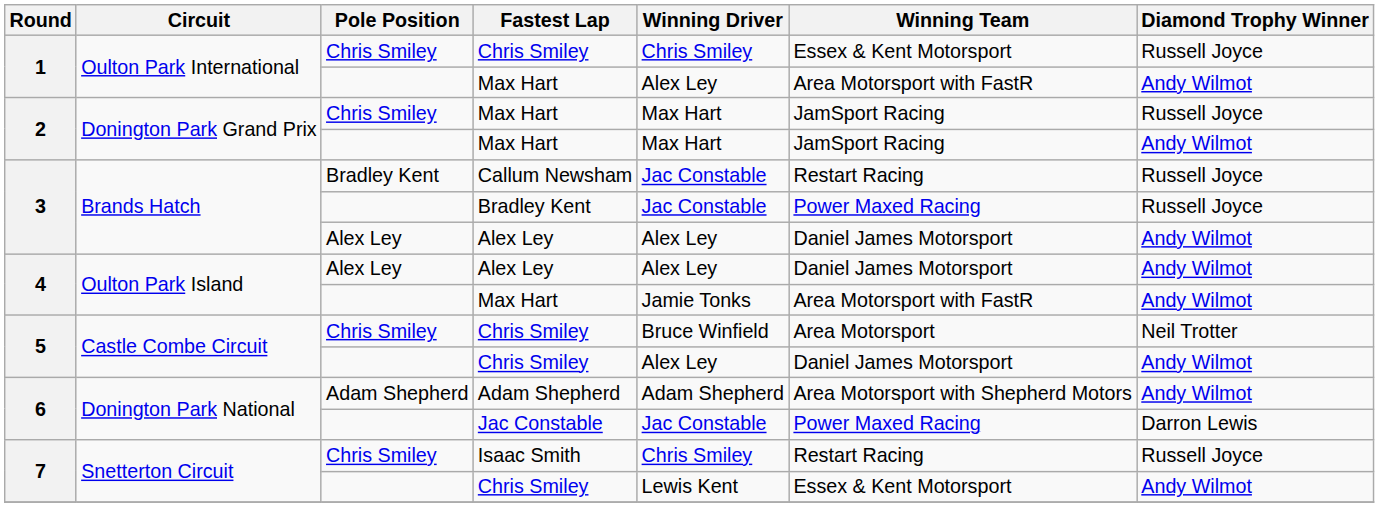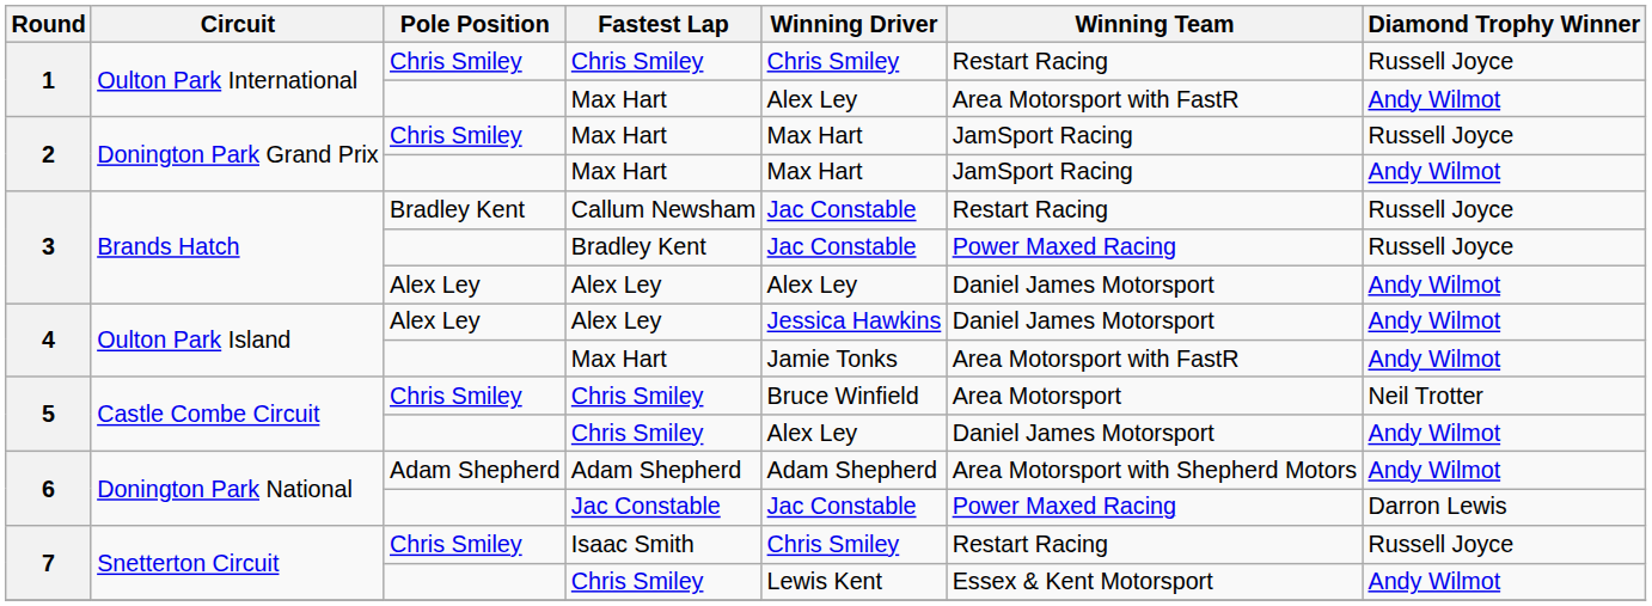 <table class="wikitable" style="font-size: 85%">
 <tr>
 <th>Round</th>
 <th>Circuit</th>
 <th>Pole Position</th>
 <th>Fastest Lap</th>
 <th>Winning Driver</th>
 <th>Winning Team</th>
 <th nowrap>Diamond Trophy Winner</th>
 </tr>
 <tr>
 <th rowspan=2>1</th>
 <td rowspan=2><a href='#'>Oulton Park</a> International</td>
 <td> <a href='#'>Chris Smiley</a></td>
 <td> <a href='#'>Chris Smiley</a></td>
 <td> <a href='#'>Chris Smiley</a></td>
-<td> Essex & Kent Motorsport</td>
+<td> Restart Racing</td>
 <td> Russell Joyce</td>
 </tr>
 <tr>
 <td></td>
 <td> Max Hart</td>
 <td> Alex Ley</td>
 <td> Area Motorsport with FastR</td>
 <td> <a href='#'>Andy Wilmot</a></td>
 </tr>
 <tr>
 <th rowspan=2>2</th>
 <td rowspan=2 nowrap><a href='#'>Donington Park</a> Grand Prix</td>
 <td> <a href='#'>Chris Smiley</a></td>
 <td> Max Hart</td>
 <td> Max Hart</td>
 <td> JamSport Racing</td>
 <td> Russell Joyce</td>
 </tr>
 <tr>
 <td></td>
 <td> Max Hart</td>
 <td> Max Hart</td>
 <td> JamSport Racing</td>
 <td> <a href='#'>Andy Wilmot</a></td>
 </tr>
 <tr>
 <th rowspan=3>3</th>
 <td rowspan=3><a href='#'>Brands Hatch</a></td>
 <td> Bradley Kent</td>
 <td nowrap> Callum Newsham</td>
 <td> <a href='#'>Jac Constable</a></td>
 <td> Restart Racing</td>
 <td> Russell Joyce</td>
 </tr>
 <tr>
 <td></td>
 <td> Bradley Kent</td>
 <td> <a href='#'>Jac Constable</a></td>
 <td> <a href='#'>Power Maxed Racing</a></td>
 <td> Russell Joyce</td>
 </tr>
 <tr>
 <td> Alex Ley</td>
 <td> Alex Ley</td>
 <td> Alex Ley</td>
 <td> Daniel James Motorsport</td>
 <td> <a href='#'>Andy Wilmot</a></td>
 </tr>
 <tr>
 <th rowspan=2>4</th>
 <td rowspan=2><a href='#'>Oulton Park</a> Island</td>
 <td> Alex Ley</td>
 <td> Alex Ley</td>
-<td> Alex Ley</td>
+<td nowrap> <a href='#'>Jessica Hawkins</a></td>
 <td> Daniel James Motorsport</td>
 <td> <a href='#'>Andy Wilmot</a></td>
 </tr>
 <tr>
 <td></td>
 <td> Max Hart</td>
 <td> Jamie Tonks</td>
 <td> Area Motorsport with FastR</td>
 <td> <a href='#'>Andy Wilmot</a></td>
 </tr>
 <tr>
 <th rowspan=2>5</th>
 <td rowspan=2><a href='#'>Castle Combe Circuit</a></td>
 <td> <a href='#'>Chris Smiley</a></td>
 <td> <a href='#'>Chris Smiley</a></td>
 <td> Bruce Winfield</td>
 <td> Area Motorsport</td>
 <td> Neil Trotter</td>
 </tr>
 <tr>
 <td></td>
 <td> <a href='#'>Chris Smiley</a></td>
 <td> Alex Ley</td>
 <td> Daniel James Motorsport</td>
 <td> <a href='#'>Andy Wilmot</a></td>
 </tr>
 <tr>
 <th rowspan=2>6</th>
 <td rowspan=2><a href='#'>Donington Park</a> National</td>
 <td nowrap> Adam Shepherd</td>
 <td nowrap> Adam Shepherd</td>
 <td nowrap> Adam Shepherd</td>
 <td nowrap> Area Motorsport with Shepherd Motors</td>
 <td> <a href='#'>Andy Wilmot</a></td>
 </tr>
 <tr>
 <td></td>
 <td> <a href='#'>Jac Constable</a></td>
 <td> <a href='#'>Jac Constable</a></td>
 <td> <a href='#'>Power Maxed Racing</a></td>
 <td> Darron Lewis</td>
 </tr>
 <tr>
 <th rowspan=2>7</th>
 <td rowspan=2><a href='#'>Snetterton Circuit</a></td>
 <td> <a href='#'>Chris Smiley</a></td>
 <td> Isaac Smith</td>
 <td> <a href='#'>Chris Smiley</a></td>
 <td> Restart Racing</td>
 <td> Russell Joyce</td>
 </tr>
 <tr>
 <td></td>
 <td> <a href='#'>Chris Smiley</a></td>
 <td> Lewis Kent</td>
 <td> Essex & Kent Motorsport</td>
 <td> <a href='#'>Andy Wilmot</a></td>
 </tr>
 <tr>
 </tr>
 </table>
